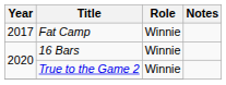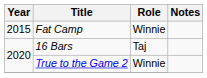 <table class="wikitable sortable">
 <tr>
 <th>Year</th>
 <th>Title</th>
 <th>Role</th>
 <th class="unsortable">Notes</th>
 </tr>
 <tr>
-<td>2017</td>
+<td>2015</td>
 <td><em>Fat Camp</em></td>
 <td>Winnie</td>
 <td></td>
 </tr>
 <tr>
 <td rowspan="2">2020</td>
 <td><em>16 Bars</em></td>
-<td>Winnie</td>
+<td>Taj</td>
 <td></td>
 </tr>
 <tr>
 <td><em><a href='#'>True to the Game 2</a></em></td>
 <td>Winnie</td>
 </tr>
 <tr>
 </tr>
 </table>
